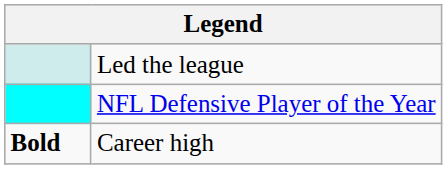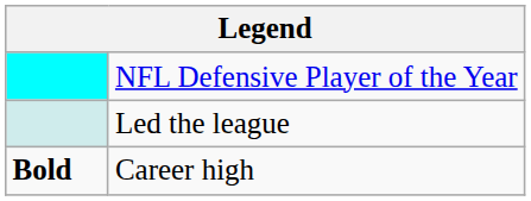 <table class="wikitable mw-collapsible mw-collapsed">
 <tr>
 <th colspan="2">Legend</th>
+</tr>
+<tr>
+<td style="background:#00ffff; width:3em;"></td>
+<td><a href='#'>NFL Defensive Player of the Year</a></td>
 </tr>
 <tr>
 <td style="background:#cfecec; width:3em;"></td>
 <td>Led the league</td>
 </tr>
 <tr>
-<td style="background:#00ffff; width:3em;"></td>
-<td><a href='#'>NFL Defensive Player of the Year</a></td>
-</tr>
-<tr>
 <td><strong>Bold</strong></td>
 <td>Career high</td>
 </tr>
 </table>
